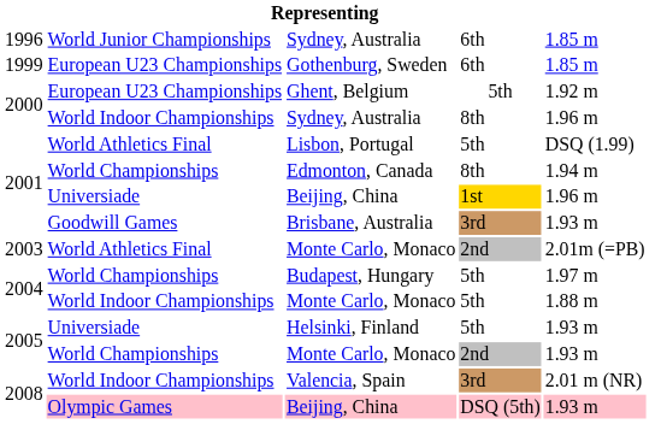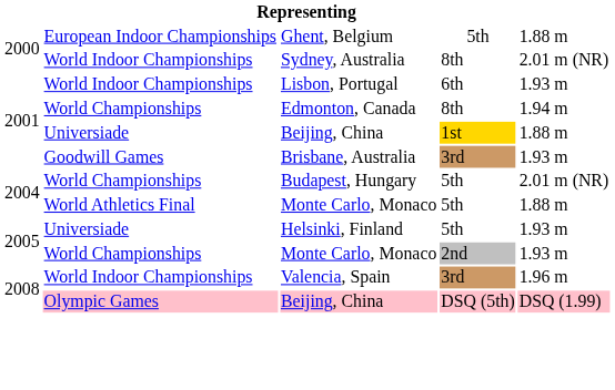 <table>
 <tr>
 <th colspan="5">Representing </th>
 </tr>
 <tr>
-<td>1996</td>
-<td><a href='#'>World Junior Championships</a></td>
-<td><a href='#'>Sydney</a>, Australia</td>
-<td>6th</td>
-<td><a href='#'>1.85 m</a></td>
-</tr>
-<tr>
-<td>1999</td>
-<td><a href='#'>European U23 Championships</a></td>
-<td><a href='#'>Gothenburg</a>, Sweden</td>
-<td>6th</td>
-<td><a href='#'>1.85 m</a></td>
-</tr>
-<tr>
 <td rowspan=2>2000</td>
-<td><a href='#'>European U23 Championships</a></td>
+<td><a href='#'>European Indoor Championships</a></td>
 <td><a href='#'>Ghent</a>, Belgium</td>
 <td align="center">5th</td>
-<td>1.92 m</td>
+<td>1.88 m</td>
 </tr>
 <tr>
 <td><a href='#'>World Indoor Championships</a></td>
 <td><a href='#'>Sydney</a>, Australia</td>
 <td>8th</td>
-<td>1.96 m</td>
+<td>2.01 m (NR)</td>
 </tr>
 <tr>
 <td rowspan=4>2001</td>
-<td><a href='#'>World Athletics Final</a></td>
+<td><a href='#'>World Indoor Championships</a></td>
 <td><a href='#'>Lisbon</a>, Portugal</td>
-<td>5th</td>
-<td>DSQ (1.99)</td>
+<td>6th</td>
+<td>1.93 m</td>
 </tr>
 <tr>
 <td><a href='#'>World Championships</a></td>
 <td><a href='#'>Edmonton</a>, Canada</td>
 <td>8th</td>
 <td>1.94 m</td>
 </tr>
 <tr>
 <td><a href='#'>Universiade</a></td>
 <td><a href='#'>Beijing</a>, China</td>
 <td bgcolor=gold>1st</td>
-<td>1.96 m</td>
+<td>1.88 m</td>
 </tr>
 <tr>
 <td><a href='#'>Goodwill Games</a></td>
 <td><a href='#'>Brisbane</a>, Australia</td>
 <td bgcolor=cc9966>3rd</td>
 <td>1.93 m</td>
 </tr>
 <tr>
-<td>2003</td>
-<td><a href='#'>World Athletics Final</a></td>
-<td><a href='#'>Monte Carlo</a>, Monaco</td>
-<td bgcolor="silver">2nd</td>
-<td>2.01m (=PB)</td>
-</tr>
-<tr>
 <td rowspan=2>2004</td>
 <td><a href='#'>World Championships</a></td>
 <td><a href='#'>Budapest</a>, Hungary</td>
 <td>5th</td>
-<td>1.97 m</td>
+<td>2.01 m (NR)</td>
 </tr>
 <tr>
-<td><a href='#'>World Indoor Championships</a></td>
+<td><a href='#'>World Athletics Final</a></td>
 <td><a href='#'>Monte Carlo</a>, Monaco</td>
 <td>5th</td>
 <td>1.88 m</td>
 </tr>
 <tr>
 <td rowspan=2>2005</td>
 <td><a href='#'>Universiade</a></td>
 <td><a href='#'>Helsinki</a>, Finland</td>
 <td>5th</td>
 <td>1.93 m</td>
 </tr>
 <tr>
 <td><a href='#'>World Championships</a></td>
 <td><a href='#'>Monte Carlo</a>, Monaco</td>
 <td bgcolor="silver">2nd</td>
 <td>1.93 m</td>
 </tr>
 <tr>
 <td rowspan=2>2008</td>
 <td><a href='#'>World Indoor Championships</a></td>
 <td><a href='#'>Valencia</a>, Spain</td>
 <td bgcolor=cc9966>3rd</td>
-<td>2.01 m (NR)</td>
+<td>1.96 m</td>
 </tr>
 <tr bgcolor=pink>
 <td><a href='#'>Olympic Games</a></td>
 <td><a href='#'>Beijing</a>, China</td>
 <td>DSQ (5th)</td>
-<td>1.93 m</td>
+<td>DSQ (1.99)</td>
 </tr>
 </table>
